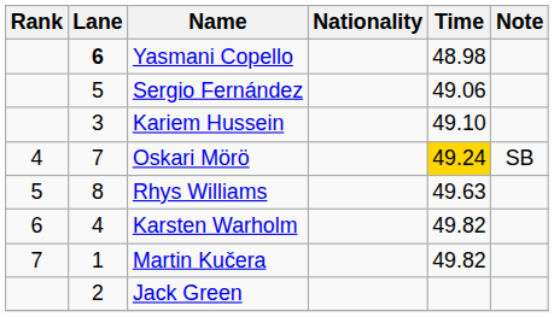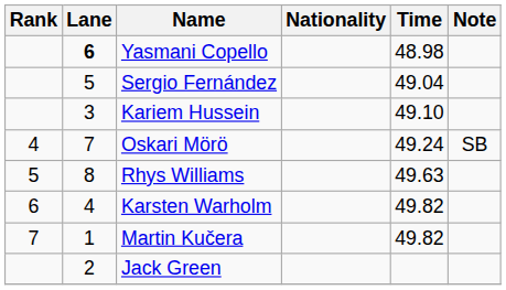 <table class="wikitable sortable" style="text-align:center">
 <tr>
 <th>Rank</th>
 <th>Lane</th>
 <th>Name</th>
 <th>Nationality</th>
 <th>Time</th>
 <th>Note</th>
 </tr>
 <tr>
 <td></td>
 <td><strong>6</strong></td>
 <td align=left><a href='#'>Yasmani Copello</a></td>
 <td align=left></td>
 <td>48.98</td>
 <td></td>
 </tr>
 <tr>
 <td></td>
 <td>5</td>
 <td align=left><a href='#'>Sergio Fernández</a></td>
 <td align=left></td>
-<td>49.06</td>
+<td>49.04</td>
 <td></td>
 </tr>
 <tr>
 <td></td>
 <td>3</td>
 <td align=left><a href='#'>Kariem Hussein</a></td>
 <td align=left></td>
 <td>49.10</td>
 <td></td>
 </tr>
 <tr>
 <td>4</td>
 <td>7</td>
 <td align=left><a href='#'>Oskari Mörö</a></td>
 <td align=left></td>
-<td style="background: gold;">49.24</td>
+<td>49.24</td>
 <td>SB</td>
 </tr>
 <tr>
 <td>5</td>
 <td>8</td>
 <td align=left><a href='#'>Rhys Williams</a></td>
 <td align=left></td>
 <td>49.63</td>
 <td></td>
 </tr>
 <tr>
 <td>6</td>
 <td>4</td>
 <td align=left><a href='#'>Karsten Warholm</a></td>
 <td align=left></td>
 <td>49.82</td>
 <td></td>
 </tr>
 <tr>
 <td>7</td>
 <td>1</td>
 <td align=left><a href='#'>Martin Kučera</a></td>
 <td align=left></td>
 <td>49.82</td>
 <td></td>
 </tr>
 <tr>
 <td></td>
 <td>2</td>
 <td align=left><a href='#'>Jack Green</a></td>
 <td align=left></td>
 <td></td>
 <td></td>
 </tr>
 <tr>
 </tr>
 </table>
